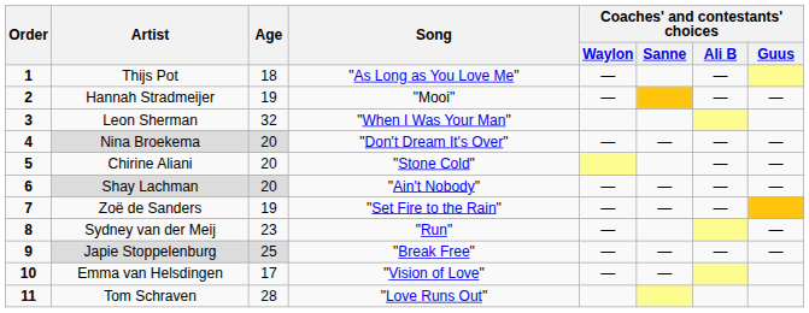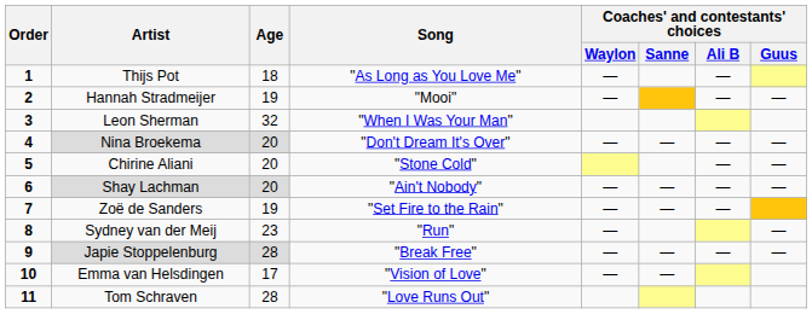 <table class="wikitable" style="text-align:center; line-height:17px; width:100%;">
 <tr>
 <th scope="col" rowspan="2" style="width:05%;">Order</th>
 <th scope="col" rowspan="2" style="width:25%;">Artist</th>
 <th scope="col" rowspan="2" style="width:05%;">Age</th>
 <th scope="col" rowspan="2" style="width:37%;">Song</th>
 <th scope="col" colspan="4" style="width:28%;">Coaches' and contestants' choices</th>
 </tr>
 <tr>
 <th style="width:07%;"><a href='#'>Waylon</a></th>
 <th style="width:07%;"><a href='#'>Sanne</a></th>
 <th nowrap style="width:07%;"><a href='#'>Ali B</a></th>
 <th style="width:07%;"><a href='#'>Guus</a></th>
 </tr>
 <tr>
 <td><strong>1</strong></td>
 <td>Thijs Pot</td>
 <td>18</td>
 <td>"<a href='#'>As Long as You Love Me</a>"</td>
 <td>—</td>
 <td><strong></strong></td>
 <td>—</td>
 <td style="background:#fdfc8f;"><strong></strong></td>
 </tr>
 <tr>
 <td><strong>2</strong></td>
 <td>Hannah Stradmeijer</td>
 <td>19</td>
 <td>"Mooi"</td>
 <td>—</td>
 <td style="background: #ffc40c;"><strong></strong></td>
 <td>—</td>
 <td>—</td>
 </tr>
 <tr>
 <td><strong>3</strong></td>
 <td>Leon Sherman</td>
 <td>32</td>
 <td>"<a href='#'>When I Was Your Man</a>"</td>
 <td><strong></strong></td>
 <td><strong></strong></td>
 <td style="background:#fdfc8f;"><strong></strong></td>
 <td><strong></strong></td>
 </tr>
 <tr>
 <td><strong>4</strong></td>
 <td style="background:#DCDCDC;">Nina Broekema</td>
 <td style="background:#DCDCDC;">20</td>
 <td>"<a href='#'>Don't Dream It's Over</a>"</td>
 <td>—</td>
 <td>—</td>
 <td>—</td>
 <td>—</td>
 </tr>
 <tr>
 <td><strong>5</strong></td>
 <td>Chirine Aliani</td>
 <td>20</td>
 <td>"<a href='#'>Stone Cold</a>"</td>
 <td style="background:#fdfc8f;"><strong></strong></td>
 <td><strong></strong></td>
 <td>—</td>
 <td>—</td>
 </tr>
 <tr>
 <td><strong>6</strong></td>
 <td style="background:#DCDCDC;">Shay Lachman</td>
 <td style="background:#DCDCDC;">20</td>
 <td>"<a href='#'>Ain't Nobody</a>"</td>
 <td>—</td>
 <td>—</td>
 <td>—</td>
 <td>—</td>
 </tr>
 <tr>
 <td><strong>7</strong></td>
 <td>Zoë de Sanders</td>
 <td>19</td>
 <td>"<a href='#'>Set Fire to the Rain</a>"</td>
 <td>—</td>
 <td>—</td>
 <td>—</td>
 <td style="background: #ffc40c;"><strong></strong></td>
 </tr>
 <tr>
 <td><strong>8</strong></td>
 <td>Sydney van der Meij</td>
 <td>23</td>
 <td>"<a href='#'>Run</a>"</td>
 <td>—</td>
 <td><strong></strong></td>
 <td style="background:#fdfc8f;"><strong></strong></td>
 <td>—</td>
 </tr>
 <tr>
 <td><strong>9</strong></td>
 <td style="background:#DCDCDC;">Japie Stoppelenburg</td>
-<td style="background:#DCDCDC;">25</td>
+<td style="background:#DCDCDC;">28</td>
 <td>"<a href='#'>Break Free</a>"</td>
 <td>—</td>
 <td>—</td>
 <td>—</td>
 <td>—</td>
 </tr>
 <tr>
 <td><strong>10</strong></td>
 <td>Emma van Helsdingen</td>
 <td>17</td>
 <td>"<a href='#'>Vision of Love</a>"</td>
 <td>—</td>
 <td>—</td>
 <td style="background:#fdfc8f;"><strong></strong></td>
 <td><strong></strong></td>
 </tr>
 <tr>
 <td><strong>11</strong></td>
 <td>Tom Schraven</td>
 <td>28</td>
 <td>"<a href='#'>Love Runs Out</a>"</td>
 <td><strong></strong></td>
 <td style="background:#fdfc8f;"><strong></strong></td>
 <td><strong></strong></td>
 <td><strong></strong></td>
 </tr>
 </table>
